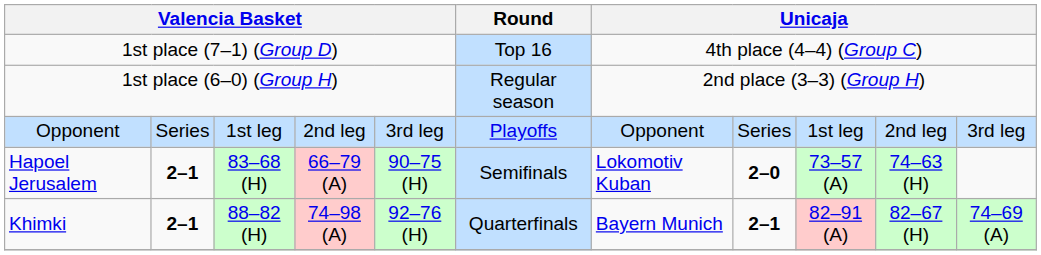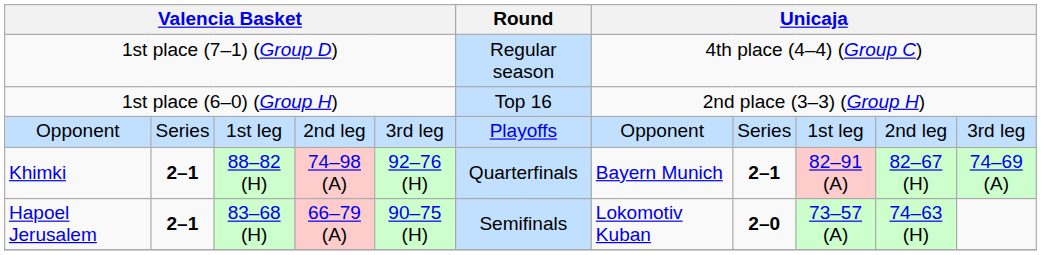 <table class="wikitable" style="text-align:center;">
 <tr>
 <th colspan=5> <a href='#'>Valencia Basket</a></th>
 <th>Round</th>
 <th colspan=5> <a href='#'>Unicaja</a></th>
 </tr>
 <tr>
 <td colspan=5 valign=top>1st place (7–1) (<em><a href='#'>Group D</a></em>)</td>
-<td bgcolor=c1e0ff>Top 16</td>
+<td bgcolor=c1e0ff>Regular season</td>
 <td colspan=5 valign=top>4th place (4–4) (<em><a href='#'>Group C</a></em>)</td>
 </tr>
 <tr>
 <td colspan=5 valign=top>1st place (6–0) (<em><a href='#'>Group H</a></em>)</td>
-<td bgcolor=c1e0ff>Regular season</td>
+<td bgcolor=c1e0ff>Top 16</td>
 <td colspan=5 valign=top>2nd place (3–3) (<em><a href='#'>Group H</a></em>)</td>
 </tr>
 <tr style="background:#c1e0ff">
 <td>Opponent</td>
 <td>Series</td>
 <td>1st leg</td>
 <td>2nd leg</td>
 <td>3rd leg</td>
 <td><a href='#'>Playoffs</a></td>
 <td>Opponent</td>
 <td width=30>Series</td>
 <td>1st leg</td>
 <td>2nd leg</td>
 <td>3rd leg</td>
 </tr>
 <tr>
+<td align=left> <a href='#'>Khimki</a></td>
+<td><strong>2–1</strong></td>
+<td bgcolor=#cfc><a href='#'>88–82</a> (H)</td>
+<td bgcolor=#fcc><a href='#'>74–98</a> (A)</td>
+<td bgcolor=#cfc><a href='#'>92–76</a> (H)</td>
+<td bgcolor=c1e0ff>Quarterfinals</td>
+<td align=left> <a href='#'>Bayern Munich</a></td>
+<td><strong>2–1</strong></td>
+<td bgcolor=#fcc><a href='#'>82–91</a> (A)</td>
+<td bgcolor=#cfc><a href='#'>82–67</a> (H)</td>
+<td bgcolor=#cfc><a href='#'>74–69</a> (A)</td>
+</tr>
+<tr>
 <td align=left> <a href='#'>Hapoel Jerusalem</a></td>
 <td><strong>2–1</strong></td>
 <td bgcolor=#cfc><a href='#'>83–68</a> (H)</td>
 <td bgcolor=#fcc><a href='#'>66–79</a> (A)</td>
 <td bgcolor=#cfc><a href='#'>90–75</a> (H)</td>
 <td bgcolor=c1e0ff>Semifinals</td>
 <td align=left> <a href='#'>Lokomotiv Kuban</a></td>
 <td><strong>2–0</strong></td>
 <td bgcolor=#cfc><a href='#'>73–57</a> (A)</td>
 <td bgcolor=#cfc><a href='#'>74–63</a> (H)</td>
 <td></td>
 </tr>
 <tr>
-<td align=left> <a href='#'>Khimki</a></td>
-<td><strong>2–1</strong></td>
-<td bgcolor=#cfc><a href='#'>88–82</a> (H)</td>
-<td bgcolor=#fcc><a href='#'>74–98</a> (A)</td>
-<td bgcolor=#cfc><a href='#'>92–76</a> (H)</td>
-<td bgcolor=c1e0ff>Quarterfinals</td>
-<td align=left> <a href='#'>Bayern Munich</a></td>
-<td><strong>2–1</strong></td>
-<td bgcolor=#fcc><a href='#'>82–91</a> (A)</td>
-<td bgcolor=#cfc><a href='#'>82–67</a> (H)</td>
-<td bgcolor=#cfc><a href='#'>74–69</a> (A)</td>
-</tr>
-<tr>
 </tr>
 </table>
